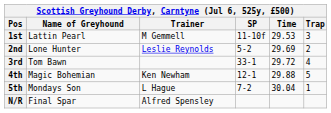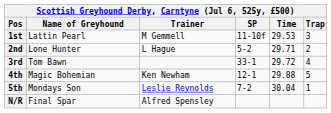 <table class="wikitable">
 <tr>
 <th colspan="6"><a href='#'>Scottish Greyhound Derby</a>, <a href='#'>Carntyne</a> (Jul 6, 525y, £500)</th>
 </tr>
 <tr>
 <th width=30>Pos</th>
 <th width=180>Name of Greyhound</th>
 <th width=150>Trainer</th>
 <th width=50>SP</th>
 <th width=50>Time</th>
 <th width=30>Trap</th>
 </tr>
 <tr>
 <th>1st</th>
 <td>Lattin Pearl</td>
 <td>M Gemmell</td>
 <td>11-10f</td>
 <td>29.53</td>
 <td>3</td>
 </tr>
 <tr>
 <th>2nd</th>
 <td>Lone Hunter</td>
-<td><a href='#'>Leslie Reynolds</a></td>
+<td>L Hague</td>
 <td>5-2</td>
-<td>29.69</td>
+<td>29.71</td>
 <td>2</td>
 </tr>
 <tr>
 <th>3rd</th>
 <td>Tom Bawn</td>
 <td></td>
 <td>33-1</td>
 <td>29.72</td>
 <td>4</td>
 </tr>
 <tr>
 <th>4th</th>
 <td>Magic Bohemian</td>
 <td>Ken Newham</td>
 <td>12-1</td>
 <td>29.88</td>
 <td>5</td>
 </tr>
 <tr>
 <th>5th</th>
 <td>Mondays Son</td>
-<td>L Hague</td>
+<td><a href='#'>Leslie Reynolds</a></td>
 <td>7-2</td>
 <td>30.04</td>
 <td>1</td>
 </tr>
 <tr>
 <th>N/R</th>
 <td>Final Spar</td>
 <td>Alfred Spensley</td>
 <td></td>
 <td></td>
 <td></td>
 </tr>
 </table>
